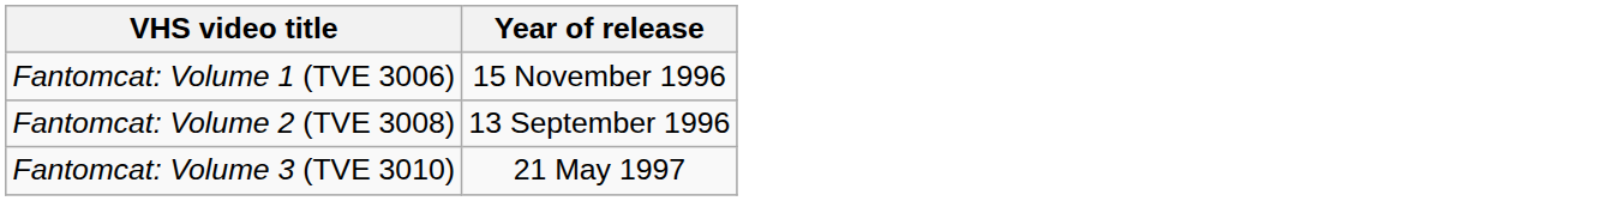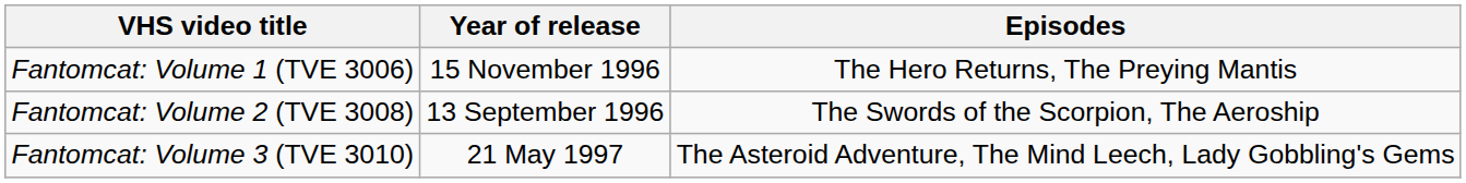 <table class="wikitable">
 <tr>
 <th>VHS video title</th>
 <th>Year of release</th>
+<th>Episodes</th>
 </tr>
 <tr>
 <td><em>Fantomcat: Volume 1</em> (TVE 3006)</td>
 <td style="text-align:center;">15 November 1996</td>
+<td style="text-align:center;">The Hero Returns, The Preying Mantis</td>
 </tr>
 <tr>
 <td><em>Fantomcat: Volume 2</em> (TVE 3008)</td>
 <td style="text-align:center;">13 September 1996</td>
+<td style="text-align:center;">The Swords of the Scorpion, The Aeroship</td>
 </tr>
 <tr>
 <td><em>Fantomcat: Volume 3</em> (TVE 3010)</td>
 <td style="text-align:center;">21 May 1997</td>
+<td style="text-align:center;">The Asteroid Adventure, The Mind Leech, Lady Gobbling's Gems</td>
 </tr>
 </table>
